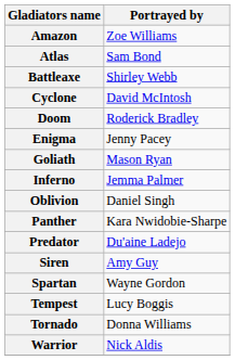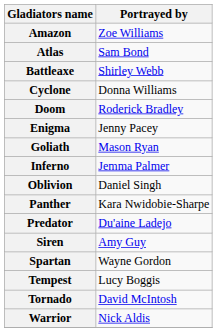 <table class="wikitable">
 <tr>
 <th>Gladiators name</th>
 <th>Portrayed by</th>
 </tr>
 <tr>
 <th>Amazon</th>
 <td><a href='#'>Zoe Williams</a></td>
 </tr>
 <tr>
 <th>Atlas</th>
 <td><a href='#'>Sam Bond</a></td>
 </tr>
 <tr>
 <th>Battleaxe</th>
 <td><a href='#'>Shirley Webb</a></td>
 </tr>
 <tr>
 <th>Cyclone</th>
-<td><a href='#'>David McIntosh</a></td>
+<td>Donna Williams</td>
 </tr>
 <tr>
 <th>Doom</th>
 <td><a href='#'>Roderick Bradley</a></td>
 </tr>
 <tr>
 <th>Enigma</th>
 <td>Jenny Pacey</td>
 </tr>
 <tr>
 <th>Goliath</th>
 <td><a href='#'>Mason Ryan</a></td>
 </tr>
 <tr>
 <th>Inferno</th>
 <td><a href='#'>Jemma Palmer</a></td>
 </tr>
 <tr>
 <th>Oblivion</th>
 <td>Daniel Singh</td>
 </tr>
 <tr>
 <th>Panther</th>
 <td>Kara Nwidobie-Sharpe</td>
 </tr>
 <tr>
 <th>Predator</th>
 <td><a href='#'>Du'aine Ladejo</a></td>
 </tr>
 <tr>
 <th>Siren</th>
 <td><a href='#'>Amy Guy</a></td>
 </tr>
 <tr>
 <th>Spartan</th>
 <td>Wayne Gordon</td>
 </tr>
 <tr>
 <th>Tempest</th>
 <td>Lucy Boggis</td>
 </tr>
 <tr>
 <th>Tornado</th>
-<td>Donna Williams</td>
+<td><a href='#'>David McIntosh</a></td>
 </tr>
 <tr>
 <th>Warrior</th>
 <td><a href='#'>Nick Aldis</a></td>
 </tr>
 <tr>
 </tr>
 </table>
